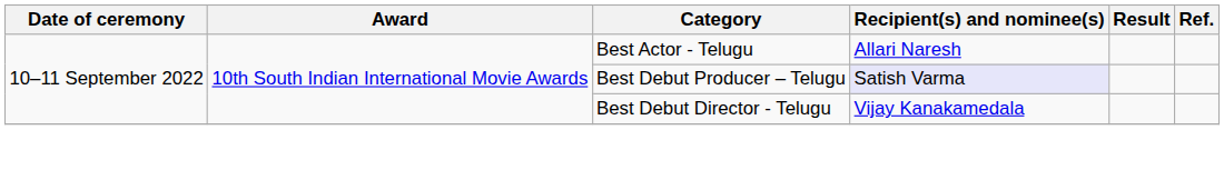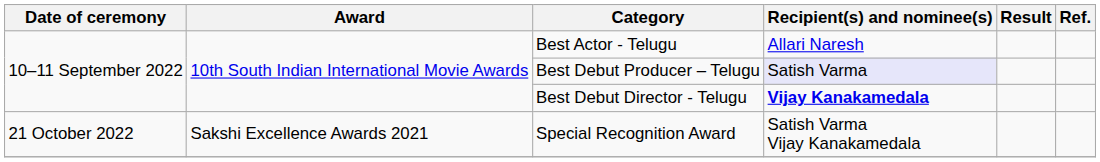 <table class="wikitable sortable">
 <tr>
 <th>Date of ceremony</th>
 <th>Award</th>
 <th>Category</th>
 <th>Recipient(s) and nominee(s)</th>
 <th>Result</th>
 <th>Ref.</th>
 </tr>
 <tr>
 <td rowspan="3">10–11 September 2022</td>
 <td rowspan="3"><a href='#'>10th South Indian International Movie Awards</a></td>
 <td>Best Actor - Telugu</td>
 <td><a href='#'>Allari Naresh</a></td>
 <td></td>
 <td></td>
 </tr>
 <tr>
 <td>Best Debut Producer – Telugu</td>
 <td style="background: lavender;">Satish Varma</td>
 <td></td>
 <td></td>
 </tr>
 <tr>
 <td>Best Debut Director - Telugu</td>
-<td><a href='#'>Vijay Kanakamedala</a></td>
+<td><strong><a href='#'>Vijay Kanakamedala</a></strong></td>
+<td></td>
+<td></td>
+</tr>
+<tr>
+<td>21 October 2022</td>
+<td>Sakshi Excellence Awards 2021</td>
+<td>Special Recognition Award</td>
+<td>Satish Varma<br>Vijay Kanakamedala</td>
 <td></td>
 <td></td>
 </tr>
 <tr>
 </tr>
 </table>
